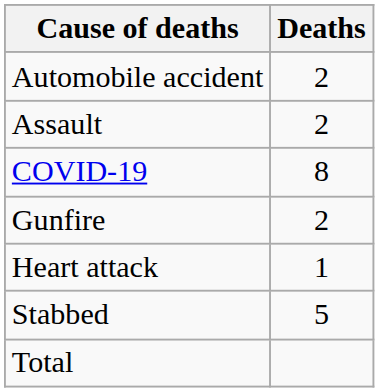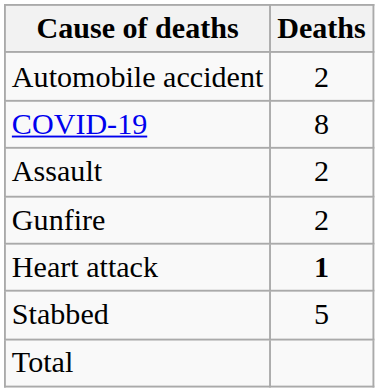 <table class="wikitable">
 <tr>
 <th>Cause of deaths</th>
 <th>Deaths</th>
 </tr>
 <tr>
 <td>Automobile accident</td>
 <td style="text-align:center;">2</td>
 </tr>
 <tr>
+<td><a href='#'>COVID-19</a></td>
+<td style="text-align:center;">8</td>
+</tr>
+<tr>
 <td>Assault</td>
 <td style="text-align:center;">2</td>
-</tr>
-<tr>
-<td><a href='#'>COVID-19</a></td>
-<td style="text-align:center;">8</td>
 </tr>
 <tr>
 <td>Gunfire</td>
 <td style="text-align:center;">2</td>
 </tr>
 <tr>
 <td>Heart attack</td>
-<td style="text-align:center;">1</td>
+<td style="text-align:center;"><strong>1</strong></td>
 </tr>
 <tr>
 <td>Stabbed</td>
 <td style="text-align:center;">5</td>
 </tr>
 <tr>
 <td>Total</td>
 <td></td>
 </tr>
 </table>
